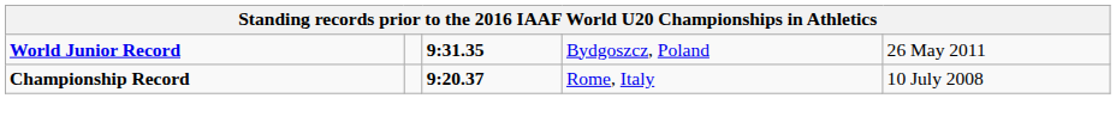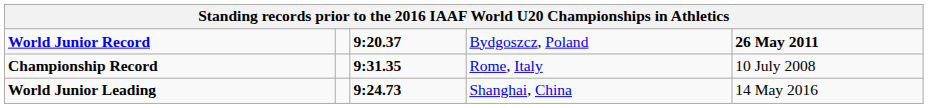 <table class="wikitable" width=75%>
 <tr>
 <th colspan="5">Standing records prior to the 2016 IAAF World U20 Championships in Athletics</th>
 </tr>
 <tr>
 <td><strong><a href='#'>World Junior Record</a></strong></td>
 <td></td>
-<td><strong>9:31.35</strong></td>
+<td><strong>9:20.37</strong></td>
 <td><a href='#'>Bydgoszcz</a>, <a href='#'>Poland</a></td>
-<td>26 May 2011</td>
+<td><strong>26 May 2011</strong></td>
 </tr>
 <tr>
 <td><strong>Championship Record</strong></td>
 <td></td>
-<td><strong>9:20.37</strong></td>
+<td><strong>9:31.35</strong></td>
 <td><a href='#'>Rome</a>, <a href='#'>Italy</a></td>
 <td>10 July 2008</td>
 </tr>
+<tr>
+<td><strong>World Junior Leading</strong></td>
+<td></td>
+<td><strong>9:24.73</strong></td>
+<td><a href='#'>Shanghai</a>, <a href='#'>China</a></td>
+<td>14 May 2016</td>
+</tr>
 </table>
